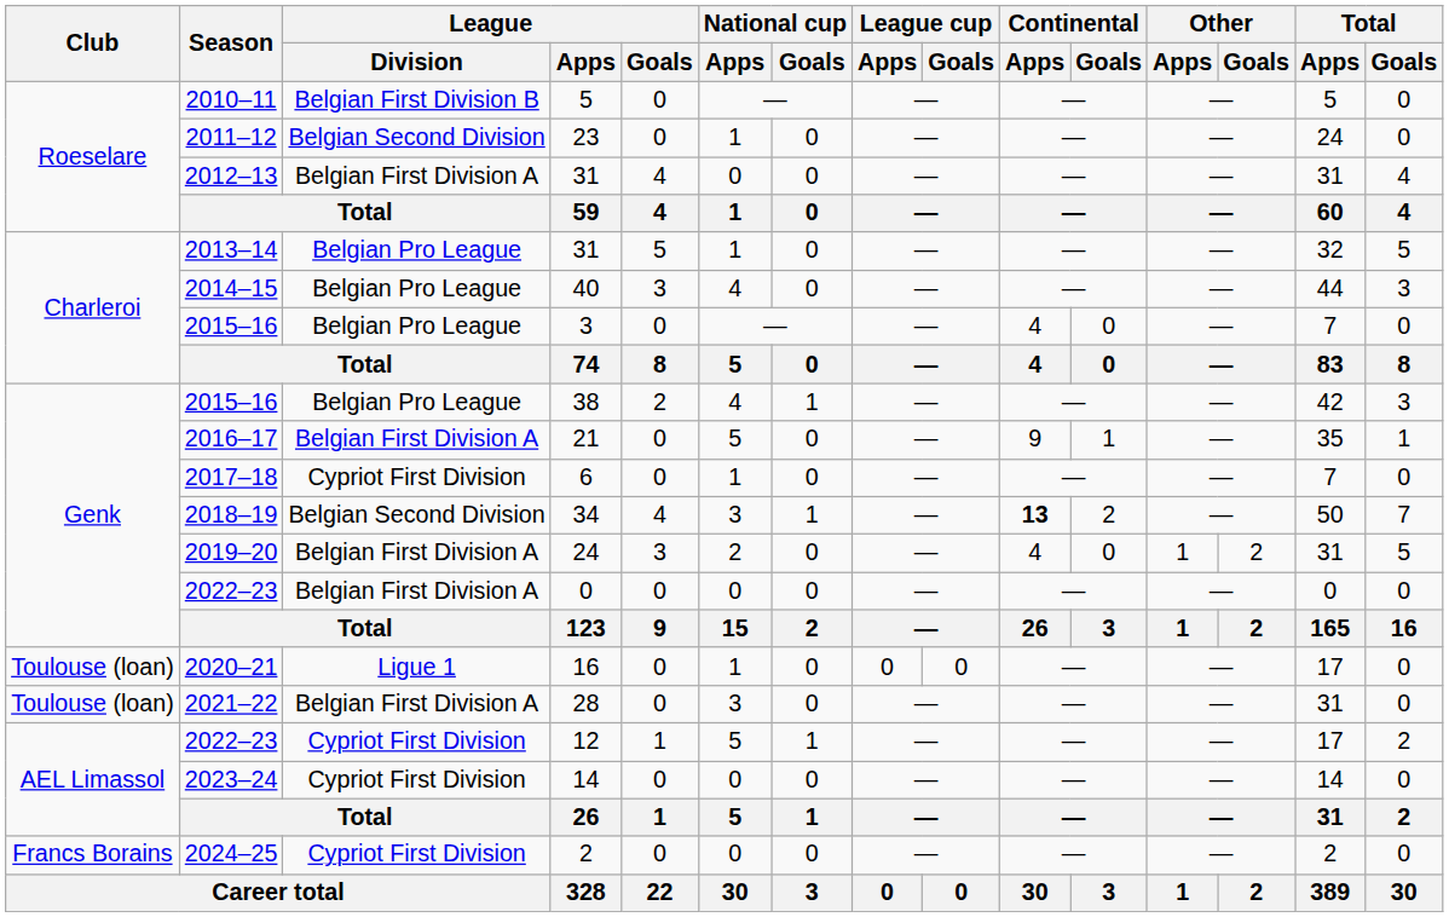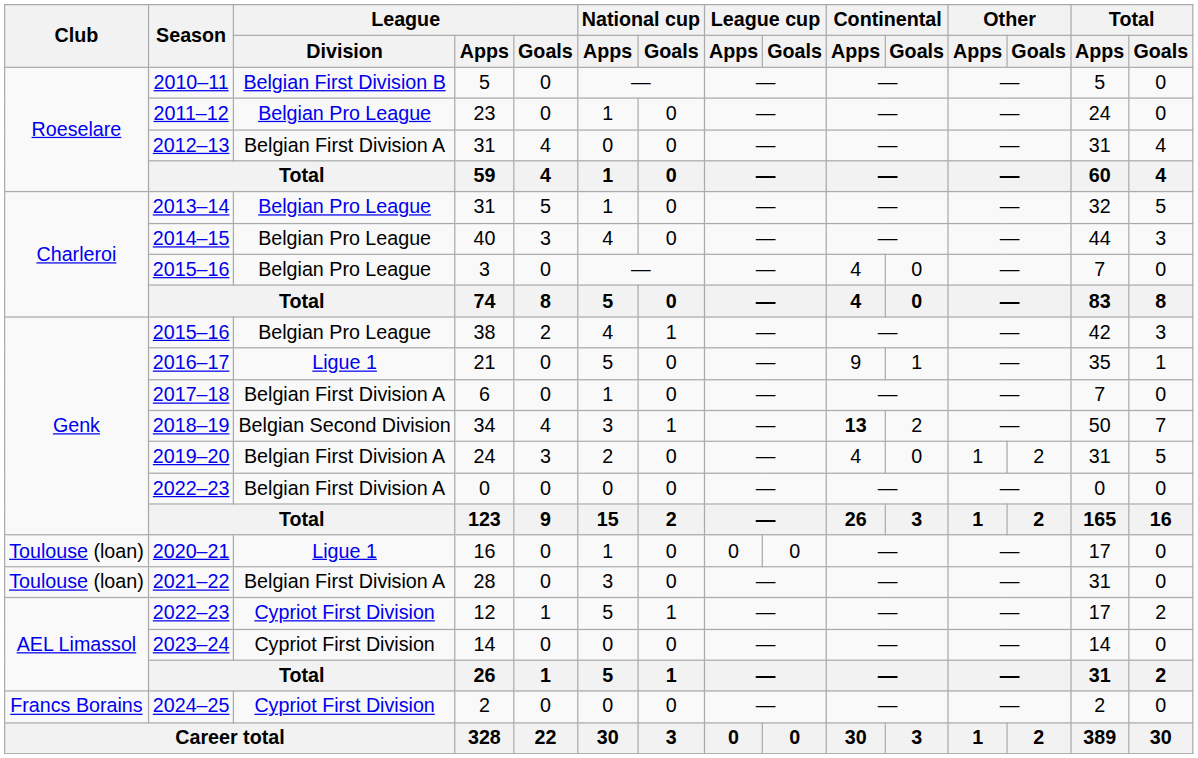 <table class=wikitable style=text-align:center>
 <tr>
 <th rowspan="2">Club</th>
 <th rowspan="2">Season</th>
 <th colspan="3">League</th>
 <th colspan="2">National cup</th>
 <th colspan="2">League cup</th>
 <th colspan="2">Continental</th>
 <th colspan="2">Other</th>
 <th colspan="2">Total</th>
 </tr>
 <tr>
 <th>Division</th>
 <th>Apps</th>
 <th>Goals</th>
 <th>Apps</th>
 <th>Goals</th>
 <th>Apps</th>
 <th>Goals</th>
 <th>Apps</th>
 <th>Goals</th>
 <th>Apps</th>
 <th>Goals</th>
 <th>Apps</th>
 <th>Goals</th>
 </tr>
 <tr>
 <td rowspan="4"><a href='#'>Roeselare</a></td>
 <td><a href='#'>2010–11</a></td>
 <td><a href='#'>Belgian First Division B</a></td>
 <td>5</td>
 <td>0</td>
 <td colspan="2">—</td>
 <td colspan="2">—</td>
 <td colspan="2">—</td>
 <td colspan="2">—</td>
 <td>5</td>
 <td>0</td>
 </tr>
 <tr>
 <td><a href='#'>2011–12</a></td>
-<td><a href='#'>Belgian Second Division</a></td>
+<td><a href='#'>Belgian Pro League</a></td>
 <td>23</td>
 <td>0</td>
 <td>1</td>
 <td>0</td>
 <td colspan="2">—</td>
 <td colspan="2">—</td>
 <td colspan="2">—</td>
 <td>24</td>
 <td>0</td>
 </tr>
 <tr>
 <td><a href='#'>2012–13</a></td>
 <td>Belgian First Division A</td>
 <td>31</td>
 <td>4</td>
 <td>0</td>
 <td>0</td>
 <td colspan="2">—</td>
 <td colspan="2">—</td>
 <td colspan="2">—</td>
 <td>31</td>
 <td>4</td>
 </tr>
 <tr>
 <th colspan="2">Total</th>
 <th>59</th>
 <th>4</th>
 <th>1</th>
 <th>0</th>
 <th colspan="2">—</th>
 <th colspan="2">—</th>
 <th colspan="2">—</th>
 <th>60</th>
 <th>4</th>
 </tr>
 <tr>
 <td rowspan="4"><a href='#'>Charleroi</a></td>
 <td><a href='#'>2013–14</a></td>
 <td><a href='#'>Belgian Pro League</a></td>
 <td>31</td>
 <td>5</td>
 <td>1</td>
 <td>0</td>
 <td colspan="2">—</td>
 <td colspan="2">—</td>
 <td colspan="2">—</td>
 <td>32</td>
 <td>5</td>
 </tr>
 <tr>
 <td><a href='#'>2014–15</a></td>
 <td>Belgian Pro League</td>
 <td>40</td>
 <td>3</td>
 <td>4</td>
 <td>0</td>
 <td colspan="2">—</td>
 <td colspan="2">—</td>
 <td colspan="2">—</td>
 <td>44</td>
 <td>3</td>
 </tr>
 <tr>
 <td><a href='#'>2015–16</a></td>
 <td>Belgian Pro League</td>
 <td>3</td>
 <td>0</td>
 <td colspan="2">—</td>
 <td colspan="2">—</td>
 <td>4</td>
 <td>0</td>
 <td colspan="2">—</td>
 <td>7</td>
 <td>0</td>
 </tr>
 <tr>
 <th colspan="2">Total</th>
 <th>74</th>
 <th>8</th>
 <th>5</th>
 <th>0</th>
 <th colspan="2">—</th>
 <th>4</th>
 <th>0</th>
 <th colspan="2">—</th>
 <th>83</th>
 <th>8</th>
 </tr>
 <tr>
 <td rowspan="7"><a href='#'>Genk</a></td>
 <td><a href='#'>2015–16</a></td>
 <td>Belgian Pro League</td>
 <td>38</td>
 <td>2</td>
 <td>4</td>
 <td>1</td>
 <td colspan="2">—</td>
 <td colspan="2">—</td>
 <td colspan="2">—</td>
 <td>42</td>
 <td>3</td>
 </tr>
 <tr>
 <td><a href='#'>2016–17</a></td>
-<td><a href='#'>Belgian First Division A</a></td>
+<td><a href='#'>Ligue 1</a></td>
 <td>21</td>
 <td>0</td>
 <td>5</td>
 <td>0</td>
 <td colspan="2">—</td>
 <td>9</td>
 <td>1</td>
 <td colspan="2">—</td>
 <td>35</td>
 <td>1</td>
 </tr>
 <tr>
 <td><a href='#'>2017–18</a></td>
-<td>Cypriot First Division</td>
+<td>Belgian First Division A</td>
 <td>6</td>
 <td>0</td>
 <td>1</td>
 <td>0</td>
 <td colspan="2">—</td>
 <td colspan="2">—</td>
 <td colspan="2">—</td>
 <td>7</td>
 <td>0</td>
 </tr>
 <tr>
 <td><a href='#'>2018–19</a></td>
 <td>Belgian Second Division</td>
 <td>34</td>
 <td>4</td>
 <td>3</td>
 <td>1</td>
 <td colspan="2">—</td>
 <td><strong>13</strong></td>
 <td>2</td>
 <td colspan="2">—</td>
 <td>50</td>
 <td>7</td>
 </tr>
 <tr>
 <td><a href='#'>2019–20</a></td>
 <td>Belgian First Division A</td>
 <td>24</td>
 <td>3</td>
 <td>2</td>
 <td>0</td>
 <td colspan="2">—</td>
 <td>4</td>
 <td>0</td>
 <td>1</td>
 <td>2</td>
 <td>31</td>
 <td>5</td>
 </tr>
 <tr>
 <td><a href='#'>2022–23</a></td>
 <td>Belgian First Division A</td>
 <td>0</td>
 <td>0</td>
 <td>0</td>
 <td>0</td>
 <td colspan="2">—</td>
 <td colspan="2">—</td>
 <td colspan="2">—</td>
 <td>0</td>
 <td>0</td>
 </tr>
 <tr>
 <th colspan="2">Total</th>
 <th>123</th>
 <th>9</th>
 <th>15</th>
 <th>2</th>
 <th colspan="2">—</th>
 <th>26</th>
 <th>3</th>
 <th>1</th>
 <th>2</th>
 <th>165</th>
 <th>16</th>
 </tr>
 <tr>
 <td><a href='#'>Toulouse</a> (loan)</td>
 <td><a href='#'>2020–21</a></td>
 <td><a href='#'>Ligue 1</a></td>
 <td>16</td>
 <td>0</td>
 <td>1</td>
 <td>0</td>
 <td>0</td>
 <td>0</td>
 <td colspan="2">—</td>
 <td colspan="2">—</td>
 <td>17</td>
 <td>0</td>
 </tr>
 <tr>
 <td><a href='#'>Toulouse</a> (loan)</td>
 <td><a href='#'>2021–22</a></td>
 <td>Belgian First Division A</td>
 <td>28</td>
 <td>0</td>
 <td>3</td>
 <td>0</td>
 <td colspan="2">—</td>
 <td colspan="2">—</td>
 <td colspan="2">—</td>
 <td>31</td>
 <td>0</td>
 </tr>
 <tr>
 <td rowspan="3"><a href='#'>AEL Limassol</a></td>
 <td><a href='#'>2022–23</a></td>
 <td><a href='#'>Cypriot First Division</a></td>
 <td>12</td>
 <td>1</td>
 <td>5</td>
 <td>1</td>
 <td colspan="2">—</td>
 <td colspan="2">—</td>
 <td colspan="2">—</td>
 <td>17</td>
 <td>2</td>
 </tr>
 <tr>
 <td><a href='#'>2023–24</a></td>
 <td>Cypriot First Division</td>
 <td>14</td>
 <td>0</td>
 <td>0</td>
 <td>0</td>
 <td colspan="2">—</td>
 <td colspan="2">—</td>
 <td colspan="2">—</td>
 <td>14</td>
 <td>0</td>
 </tr>
 <tr>
 <th colspan="2">Total</th>
 <th>26</th>
 <th>1</th>
 <th>5</th>
 <th>1</th>
 <th colspan="2">—</th>
 <th colspan="2">—</th>
 <th colspan="2">—</th>
 <th>31</th>
 <th>2</th>
 </tr>
 <tr>
 <td rowspan="1"><a href='#'>Francs Borains</a></td>
 <td><a href='#'>2024–25</a></td>
 <td><a href='#'>Cypriot First Division</a></td>
 <td>2</td>
 <td>0</td>
 <td>0</td>
 <td>0</td>
 <td colspan="2">—</td>
 <td colspan="2">—</td>
 <td colspan="2">—</td>
 <td>2</td>
 <td>0</td>
 </tr>
 <tr>
 <th colspan="3">Career total</th>
 <th>328</th>
 <th>22</th>
 <th>30</th>
 <th>3</th>
 <th>0</th>
 <th>0</th>
 <th>30</th>
 <th>3</th>
 <th>1</th>
 <th>2</th>
 <th>389</th>
 <th>30</th>
 </tr>
 </table>
